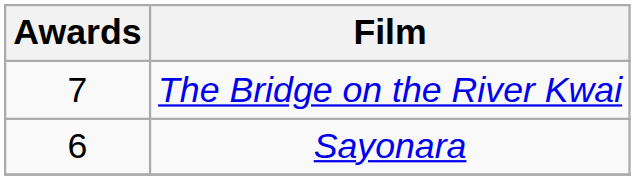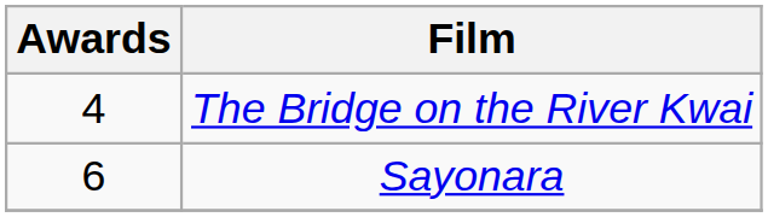 <table class="wikitable" rowspan="2" style="text-align:center;">
 <tr>
 <th scope="col" style="width:55px;">Awards</th>
 <th scope="col" style="text-align:center;">Film</th>
 </tr>
 <tr>
-<td rowspan=1, style="text-align:center">7</td>
+<td rowspan=1, style="text-align:center">4</td>
 <td><em><a href='#'>The Bridge on the River Kwai</a></em></td>
 </tr>
 <tr>
 <td rowspan=1, style="text-align:center">6</td>
 <td><em><a href='#'>Sayonara</a></em></td>
 </tr>
 <tr>
 </tr>
 </table>
